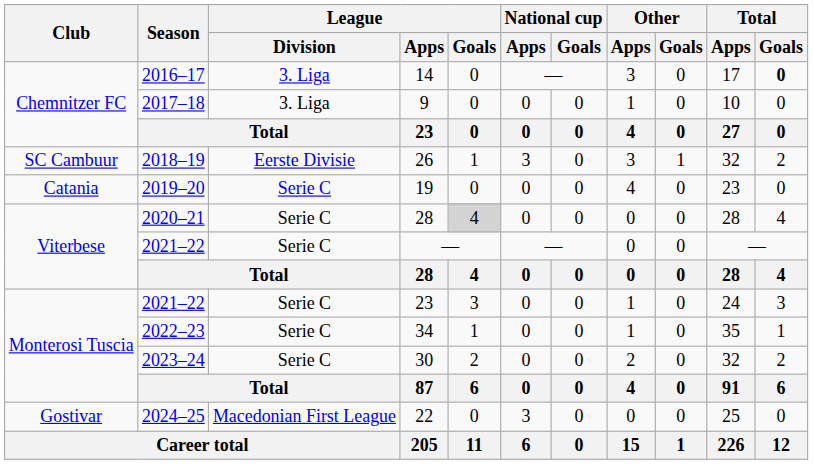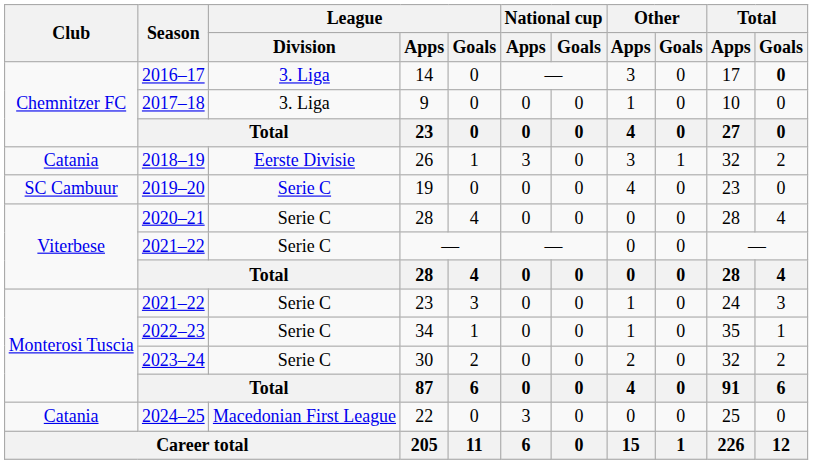 <table class="wikitable" style="text-align:center">
 <tr>
 <th rowspan=2>Club</th>
 <th rowspan=2>Season</th>
 <th colspan=3>League</th>
 <th colspan=2>National cup</th>
 <th colspan=2>Other</th>
 <th colspan=2>Total</th>
 </tr>
 <tr>
 <th>Division</th>
 <th>Apps</th>
 <th>Goals</th>
 <th>Apps</th>
 <th>Goals</th>
 <th>Apps</th>
 <th>Goals</th>
 <th>Apps</th>
 <th>Goals</th>
 </tr>
 <tr>
 <td rowspan=3><a href='#'>Chemnitzer FC</a></td>
 <td><a href='#'>2016–17</a></td>
 <td><a href='#'>3. Liga</a></td>
 <td>14</td>
 <td>0</td>
 <td colspan=2>—</td>
 <td>3</td>
 <td>0</td>
 <td>17</td>
 <td><strong>0</strong></td>
 </tr>
 <tr>
 <td><a href='#'>2017–18</a></td>
 <td>3. Liga</td>
 <td>9</td>
 <td>0</td>
 <td>0</td>
 <td>0</td>
 <td>1</td>
 <td>0</td>
 <td>10</td>
 <td>0</td>
 </tr>
 <tr>
 <th colspan=2>Total</th>
 <th>23</th>
 <th>0</th>
 <th>0</th>
 <th>0</th>
 <th>4</th>
 <th>0</th>
 <th>27</th>
 <th>0</th>
 </tr>
 <tr>
-<td><a href='#'>SC Cambuur</a></td>
+<td><a href='#'>Catania</a></td>
 <td><a href='#'>2018–19</a></td>
 <td><a href='#'>Eerste Divisie</a></td>
 <td>26</td>
 <td>1</td>
 <td>3</td>
 <td>0</td>
 <td>3</td>
 <td>1</td>
 <td>32</td>
 <td>2</td>
 </tr>
 <tr>
-<td><a href='#'>Catania</a></td>
+<td><a href='#'>SC Cambuur</a></td>
 <td><a href='#'>2019–20</a></td>
 <td><a href='#'>Serie C</a></td>
 <td>19</td>
 <td>0</td>
 <td>0</td>
 <td>0</td>
 <td>4</td>
 <td>0</td>
 <td>23</td>
 <td>0</td>
 </tr>
 <tr>
 <td rowspan=3><a href='#'>Viterbese</a></td>
 <td><a href='#'>2020–21</a></td>
 <td>Serie C</td>
 <td>28</td>
-<td style="background: lightgrey;">4</td>
+<td>4</td>
 <td>0</td>
 <td>0</td>
 <td>0</td>
 <td>0</td>
 <td>28</td>
 <td>4</td>
 </tr>
 <tr>
 <td><a href='#'>2021–22</a></td>
 <td>Serie C</td>
 <td colspan=2>—</td>
 <td colspan=2>—</td>
 <td>0</td>
 <td>0</td>
 <td colspan=2>—</td>
 </tr>
 <tr>
 <th colspan=2>Total</th>
 <th>28</th>
 <th>4</th>
 <th>0</th>
 <th>0</th>
 <th>0</th>
 <th>0</th>
 <th>28</th>
 <th>4</th>
 </tr>
 <tr>
 <td rowspan="4"><a href='#'>Monterosi Tuscia</a></td>
 <td><a href='#'>2021–22</a></td>
 <td>Serie C</td>
 <td>23</td>
 <td>3</td>
 <td>0</td>
 <td>0</td>
 <td>1</td>
 <td>0</td>
 <td>24</td>
 <td>3</td>
 </tr>
 <tr>
 <td><a href='#'>2022–23</a></td>
 <td>Serie C</td>
 <td>34</td>
 <td>1</td>
 <td>0</td>
 <td>0</td>
 <td>1</td>
 <td>0</td>
 <td>35</td>
 <td>1</td>
 </tr>
 <tr>
 <td><a href='#'>2023–24</a></td>
 <td>Serie C</td>
 <td>30</td>
 <td>2</td>
 <td>0</td>
 <td>0</td>
 <td>2</td>
 <td>0</td>
 <td>32</td>
 <td>2</td>
 </tr>
 <tr>
 <th colspan=2>Total</th>
 <th>87</th>
 <th>6</th>
 <th>0</th>
 <th>0</th>
 <th>4</th>
 <th>0</th>
 <th>91</th>
 <th>6</th>
 </tr>
 <tr>
-<td><a href='#'>Gostivar</a></td>
+<td><a href='#'>Catania</a></td>
 <td><a href='#'>2024–25</a></td>
 <td><a href='#'>Macedonian First League</a></td>
 <td>22</td>
 <td>0</td>
 <td>3</td>
 <td>0</td>
 <td>0</td>
 <td>0</td>
 <td>25</td>
 <td>0</td>
 </tr>
 <tr>
 <th colspan=3>Career total</th>
 <th>205</th>
 <th>11</th>
 <th>6</th>
 <th>0</th>
 <th>15</th>
 <th>1</th>
 <th>226</th>
 <th>12</th>
 </tr>
 </table>
